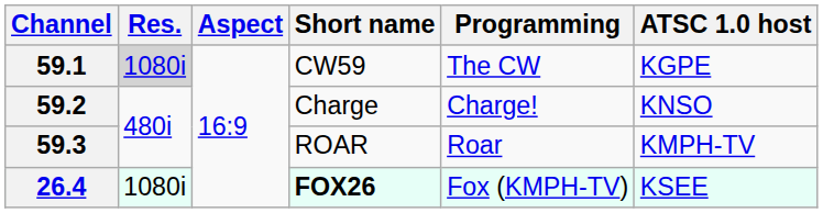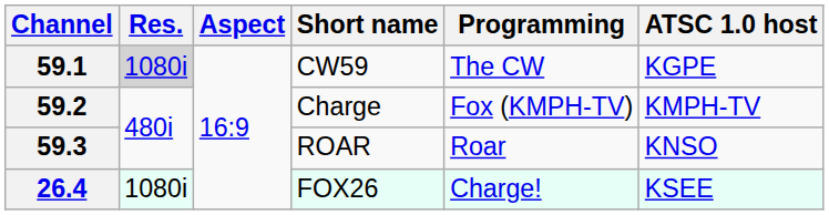 <table class="wikitable">
 <tr>
 <th scope = "col"><a href='#'>Channel</a></th>
 <th scope = "col"><a href='#'>Res.</a></th>
 <th scope = "col"><a href='#'>Aspect</a></th>
 <th scope = "col">Short name</th>
 <th scope = "col">Programming</th>
 <th scope = "col">ATSC 1.0 host</th>
 </tr>
 <tr>
 <th scope = "row">59.1</th>
 <td style="background: lightgrey;"><a href='#'>1080i</a></td>
 <td rowspan=4><a href='#'>16:9</a></td>
 <td>CW59</td>
 <td><a href='#'>The CW</a></td>
 <td><a href='#'>KGPE</a></td>
 </tr>
 <tr>
 <th scope = "row">59.2</th>
 <td rowspan=2><a href='#'>480i</a></td>
 <td>Charge</td>
-<td><a href='#'>Charge!</a></td>
-<td><a href='#'>KNSO</a></td>
+<td><a href='#'>Fox</a> (<a href='#'>KMPH-TV</a>)</td>
+<td><a href='#'>KMPH-TV</a></td>
 </tr>
 <tr>
 <th scope = "row">59.3</th>
 <td>ROAR</td>
 <td><a href='#'>Roar</a></td>
-<td><a href='#'>KMPH-TV</a></td>
+<td><a href='#'>KNSO</a></td>
 </tr>
 <tr style="background-color: #E6FFF7;">
 <th scope = "row"><a href='#'>26.4</a></th>
 <td>1080i</td>
-<td><strong>FOX26</strong></td>
-<td><a href='#'>Fox</a> (<a href='#'>KMPH-TV</a>)</td>
+<td>FOX26</td>
+<td><a href='#'>Charge!</a></td>
 <td><a href='#'>KSEE</a></td>
 </tr>
 </table>
